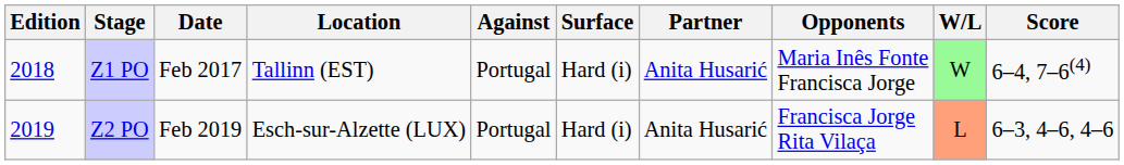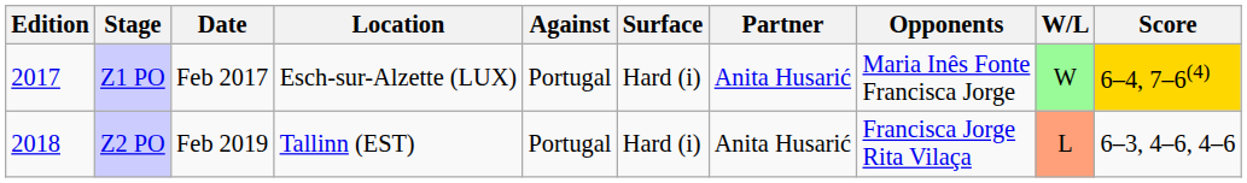 <table class=wikitable>
 <tr>
 <th>Edition</th>
 <th>Stage</th>
 <th>Date</th>
 <th>Location</th>
 <th>Against</th>
 <th>Surface</th>
 <th>Partner</th>
 <th>Opponents</th>
 <th>W/L</th>
 <th>Score</th>
 </tr>
 <tr>
-<td><a href='#'>2018</a></td>
+<td><a href='#'>2017</a></td>
 <td style="background:#CCCCFF;"><a href='#'>Z1 PO</a></td>
 <td>Feb 2017</td>
-<td><a href='#'>Tallinn</a> (EST)</td>
+<td>Esch-sur-Alzette (LUX)</td>
 <td> Portugal</td>
 <td>Hard (i)</td>
 <td><a href='#'>Anita Husarić</a></td>
 <td><a href='#'>Maria Inês Fonte</a> <br> Francisca Jorge</td>
 <td style="text-align:center; background:#98fb98;">W</td>
-<td>6–4, 7–6<sup>(4)</sup></td>
+<td style="background: gold;">6–4, 7–6<sup>(4)</sup></td>
 </tr>
 <tr>
-<td><a href='#'>2019</a></td>
+<td><a href='#'>2018</a></td>
 <td style="background:#CCCCFF;"><a href='#'>Z2 PO</a></td>
 <td>Feb 2019</td>
-<td>Esch-sur-Alzette (LUX)</td>
+<td><a href='#'>Tallinn</a> (EST)</td>
 <td> Portugal</td>
 <td>Hard (i)</td>
 <td>Anita Husarić</td>
 <td><a href='#'>Francisca Jorge</a> <br> <a href='#'>Rita Vilaça</a></td>
 <td style="text-align:center; background:#ffa07a;">L</td>
 <td>6–3, 4–6, 4–6</td>
 </tr>
 </table>
